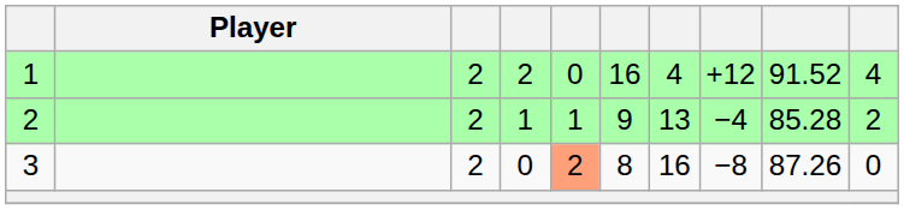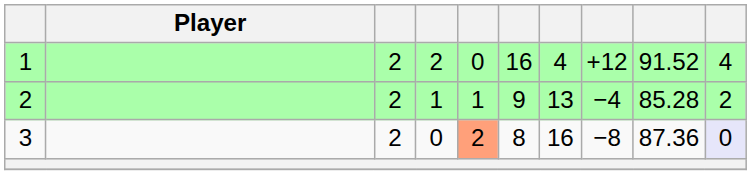 <table class="wikitable sortable" style="text-align: center;">
 <tr>
 <th width=20 scope=col></th>
 <th width=210 scope=col>Player</th>
 <th width=20 scope=col></th>
 <th width=20 scope=col></th>
 <th width=20 scope=col></th>
 <th width=20 scope=col></th>
 <th width=20 scope=col></th>
 <th width=20 scope=col></th>
 <th width=20 scope=col></th>
 <th width=20 scope=col></th>
 </tr>
 <tr style="background:#aaffaa;">
 <td>1</td>
 <td style="text-align:left;"></td>
 <td>2</td>
 <td>2</td>
 <td>0</td>
 <td>16</td>
 <td>4</td>
 <td>+12</td>
 <td>91.52</td>
 <td>4</td>
 </tr>
 <tr style="background:#aaffaa;">
 <td>2</td>
 <td style="text-align:left;"></td>
 <td>2</td>
 <td>1</td>
 <td>1</td>
 <td>9</td>
 <td>13</td>
 <td>−4</td>
 <td>85.28</td>
 <td>2</td>
 </tr>
 <tr>
 <td>3</td>
 <td style="text-align:left;"></td>
 <td>2</td>
 <td>0</td>
 <td style="background: lightsalmon;">2</td>
 <td>8</td>
 <td>16</td>
 <td>−8</td>
-<td>87.26</td>
-<td>0</td>
+<td>87.36</td>
+<td style="background: lavender;">0</td>
 </tr>
 <tr>
 <th colspan="10"></th>
 </tr>
 <tr>
 </tr>
 </table>
